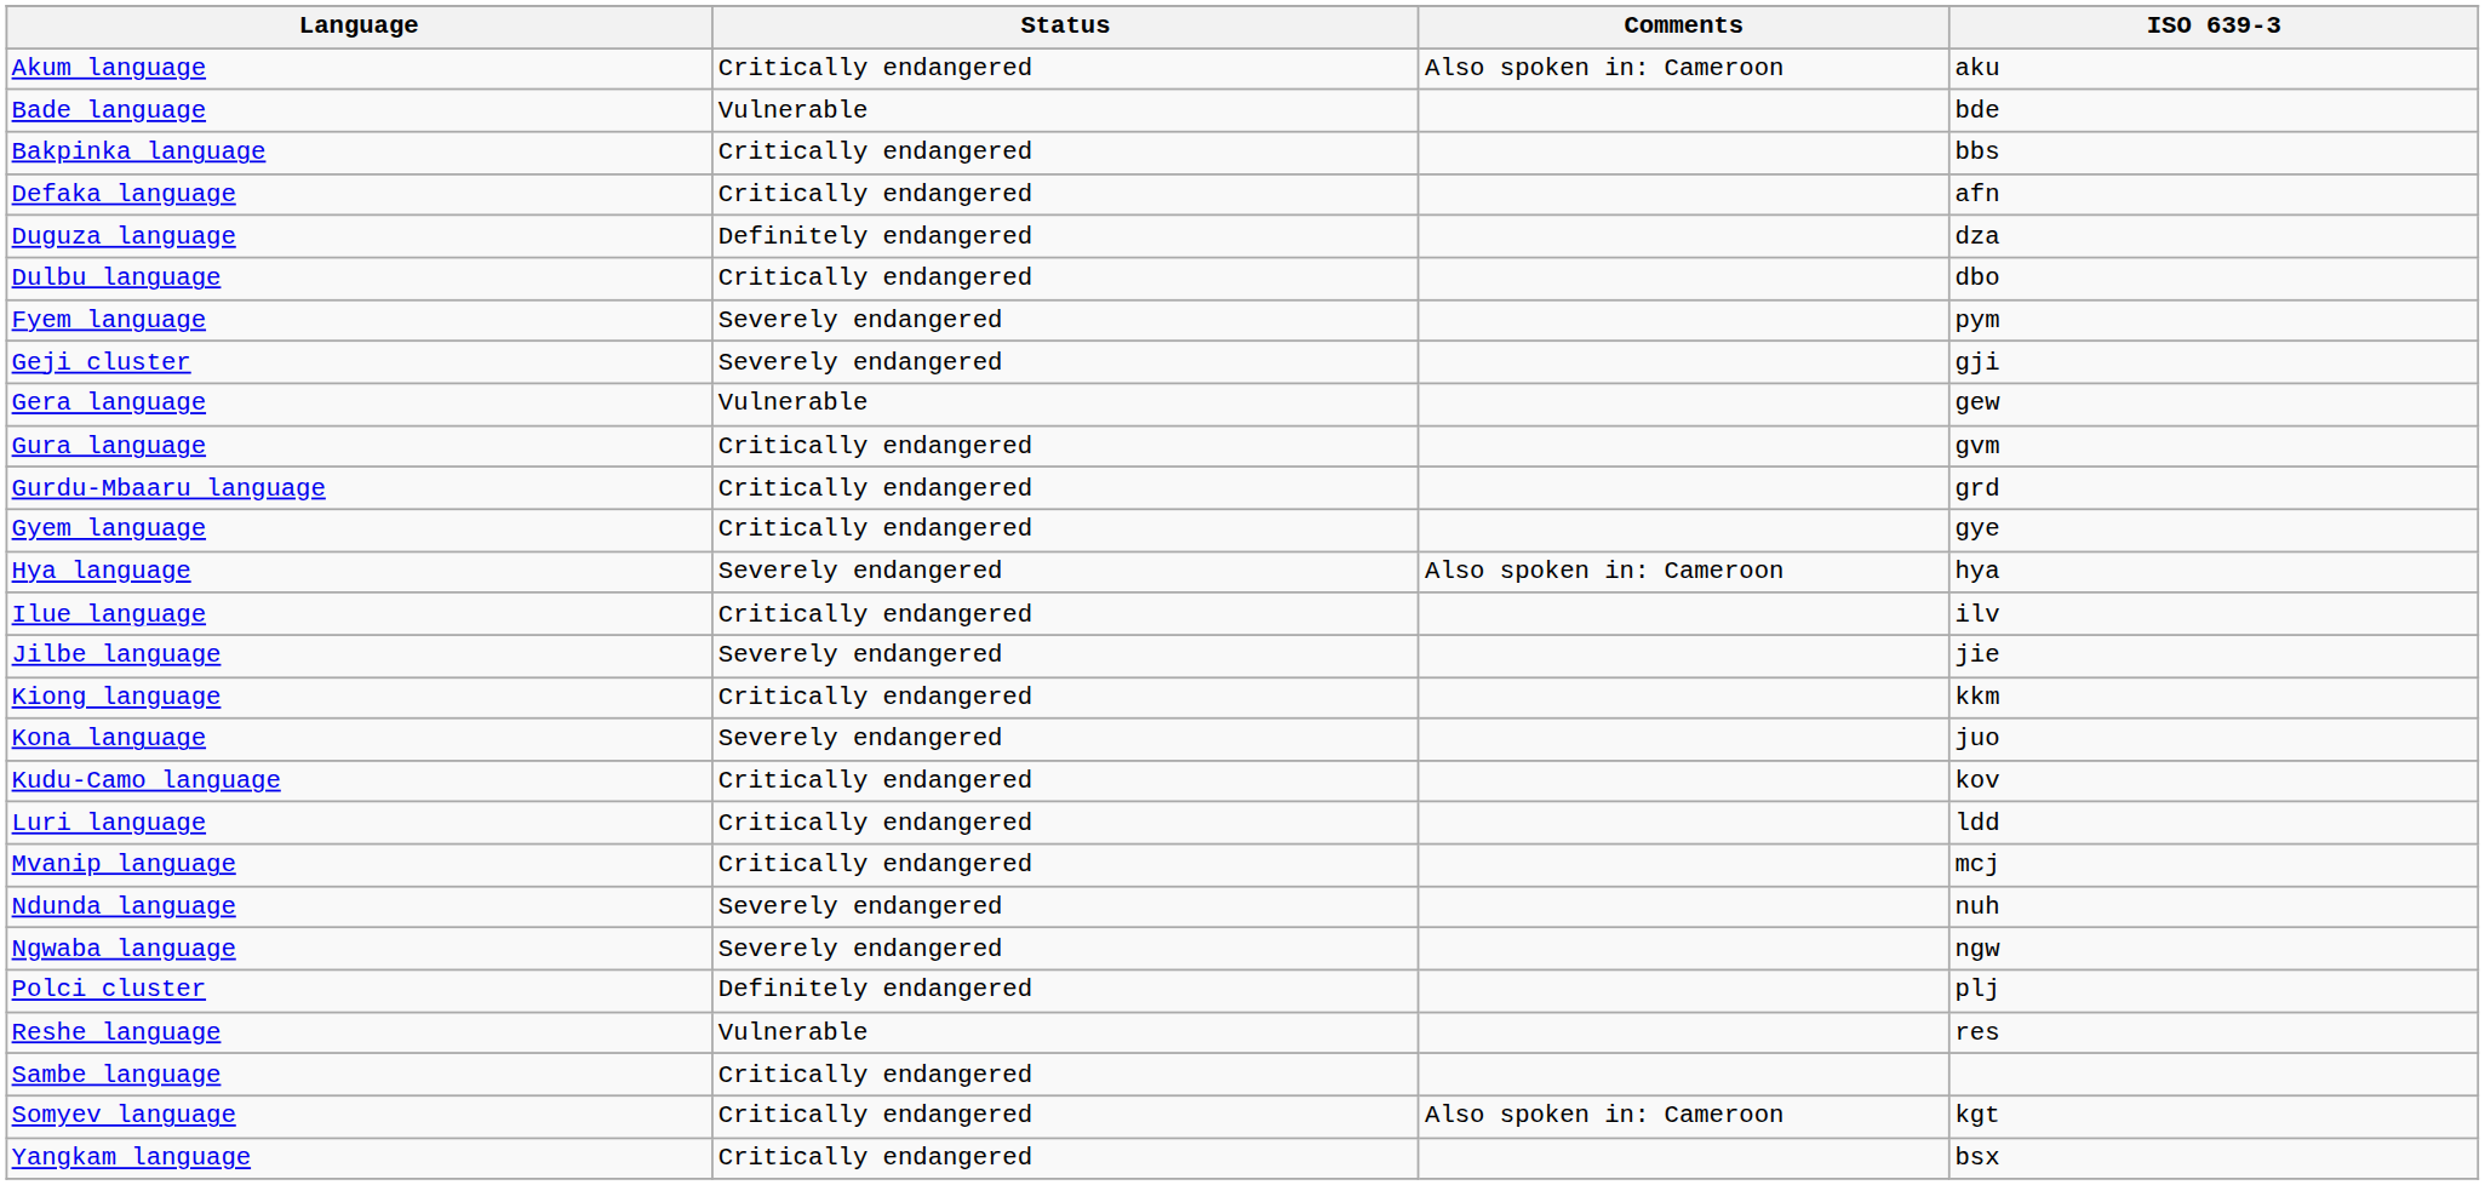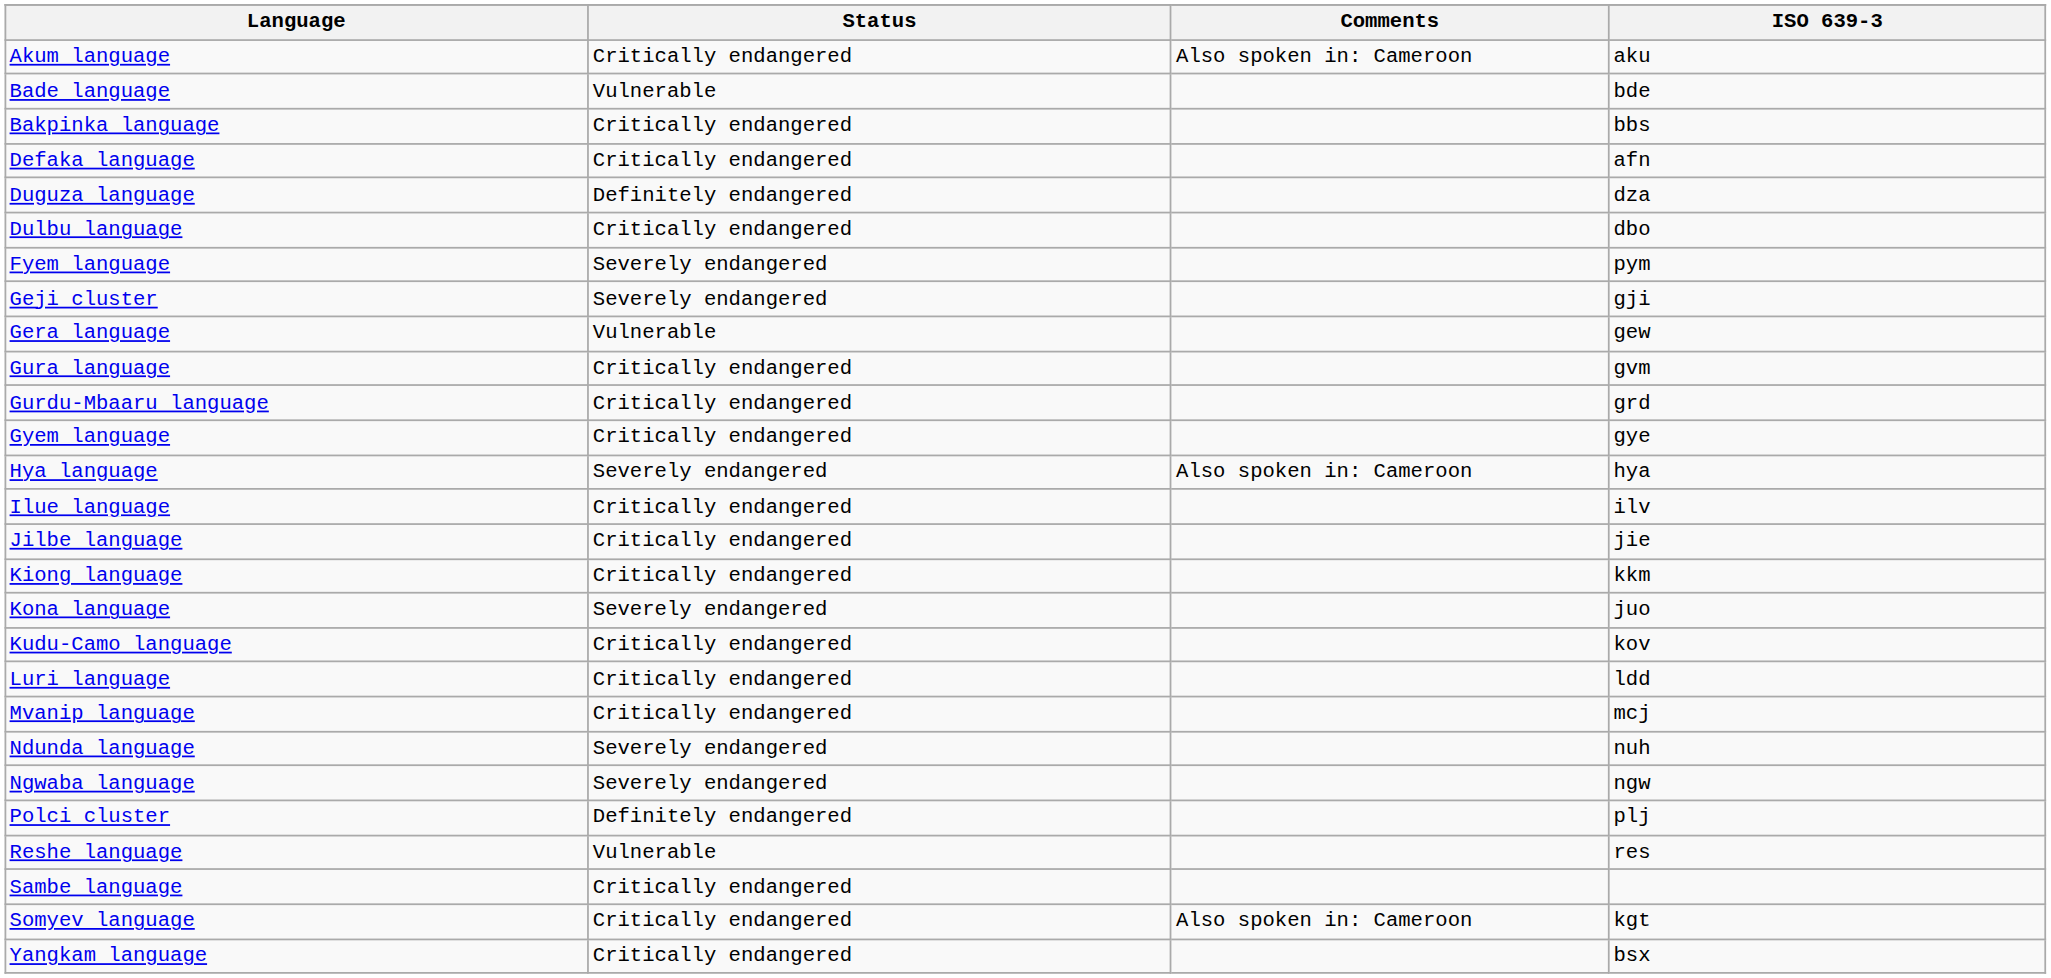 <table class="wikitable" style="margin:auto; font-size:90%;">
 <tr>
 </tr>
 <tr>
 <th style="width:20%;">Language</th>
 <th style="width:20%;">Status</th>
 <th style="width:15%;">Comments</th>
 <th style="width:15%;">ISO 639-3</th>
 </tr>
 <tr>
 <td><a href='#'>Akum language</a></td>
 <td>Critically endangered</td>
 <td>Also spoken in: Cameroon</td>
 <td>aku</td>
 </tr>
 <tr>
 <td><a href='#'>Bade language</a></td>
 <td>Vulnerable</td>
 <td> </td>
 <td>bde</td>
 </tr>
 <tr>
 <td><a href='#'>Bakpinka language</a></td>
 <td>Critically endangered</td>
 <td> </td>
 <td>bbs</td>
 </tr>
 <tr>
 <td><a href='#'>Defaka language</a></td>
 <td>Critically endangered</td>
 <td> </td>
 <td>afn</td>
 </tr>
 <tr>
 <td><a href='#'>Duguza language</a></td>
 <td>Definitely endangered</td>
 <td> </td>
 <td>dza</td>
 </tr>
 <tr>
 <td><a href='#'>Dulbu language</a></td>
 <td>Critically endangered</td>
 <td> </td>
 <td>dbo</td>
 </tr>
 <tr>
 <td><a href='#'>Fyem language</a></td>
 <td>Severely endangered</td>
 <td> </td>
 <td>pym</td>
 </tr>
 <tr>
 <td><a href='#'>Geji cluster</a></td>
 <td>Severely endangered</td>
 <td> </td>
 <td>gji</td>
 </tr>
 <tr>
 <td><a href='#'>Gera language</a></td>
 <td>Vulnerable</td>
 <td> </td>
 <td>gew</td>
 </tr>
 <tr>
 <td><a href='#'>Gura language</a></td>
 <td>Critically endangered</td>
 <td> </td>
 <td>gvm</td>
 </tr>
 <tr>
 <td><a href='#'>Gurdu-Mbaaru language</a></td>
 <td>Critically endangered</td>
 <td> </td>
 <td>grd</td>
 </tr>
 <tr>
 <td><a href='#'>Gyem language</a></td>
 <td>Critically endangered</td>
 <td> </td>
 <td>gye</td>
 </tr>
 <tr>
 <td><a href='#'>Hya language</a></td>
 <td>Severely endangered</td>
 <td>Also spoken in: Cameroon</td>
 <td>hya</td>
 </tr>
 <tr>
 <td><a href='#'>Ilue language</a></td>
 <td>Critically endangered</td>
 <td> </td>
 <td>ilv</td>
 </tr>
 <tr>
 <td><a href='#'>Jilbe language</a></td>
-<td>Severely endangered</td>
+<td>Critically endangered</td>
 <td> </td>
 <td>jie</td>
 </tr>
 <tr>
 <td><a href='#'>Kiong language</a></td>
 <td>Critically endangered</td>
 <td> </td>
 <td>kkm</td>
 </tr>
 <tr>
 <td><a href='#'>Kona language</a></td>
 <td>Severely endangered</td>
 <td> </td>
 <td>juo</td>
 </tr>
 <tr>
 <td><a href='#'>Kudu-Camo language</a></td>
 <td>Critically endangered</td>
 <td> </td>
 <td>kov</td>
 </tr>
 <tr>
 <td><a href='#'>Luri language</a></td>
 <td>Critically endangered</td>
 <td> </td>
 <td>ldd</td>
 </tr>
 <tr>
 <td><a href='#'>Mvanip language</a></td>
 <td>Critically endangered</td>
 <td> </td>
 <td>mcj</td>
 </tr>
 <tr>
 <td><a href='#'>Ndunda language</a></td>
 <td>Severely endangered</td>
 <td> </td>
 <td>nuh</td>
 </tr>
 <tr>
 <td><a href='#'>Ngwaba language</a></td>
 <td>Severely endangered</td>
 <td> </td>
 <td>ngw</td>
 </tr>
 <tr>
 <td><a href='#'>Polci cluster</a></td>
 <td>Definitely endangered</td>
 <td> </td>
 <td>plj</td>
 </tr>
 <tr>
 <td><a href='#'>Reshe language</a></td>
 <td>Vulnerable</td>
 <td> </td>
 <td>res</td>
 </tr>
 <tr>
 <td><a href='#'>Sambe language</a></td>
 <td>Critically endangered</td>
 <td> </td>
 <td> </td>
 </tr>
 <tr>
 <td><a href='#'>Somyev language</a></td>
 <td>Critically endangered</td>
 <td>Also spoken in: Cameroon</td>
 <td>kgt</td>
 </tr>
 <tr>
 <td><a href='#'>Yangkam language</a></td>
 <td>Critically endangered</td>
 <td> </td>
 <td>bsx</td>
 </tr>
 </table>
